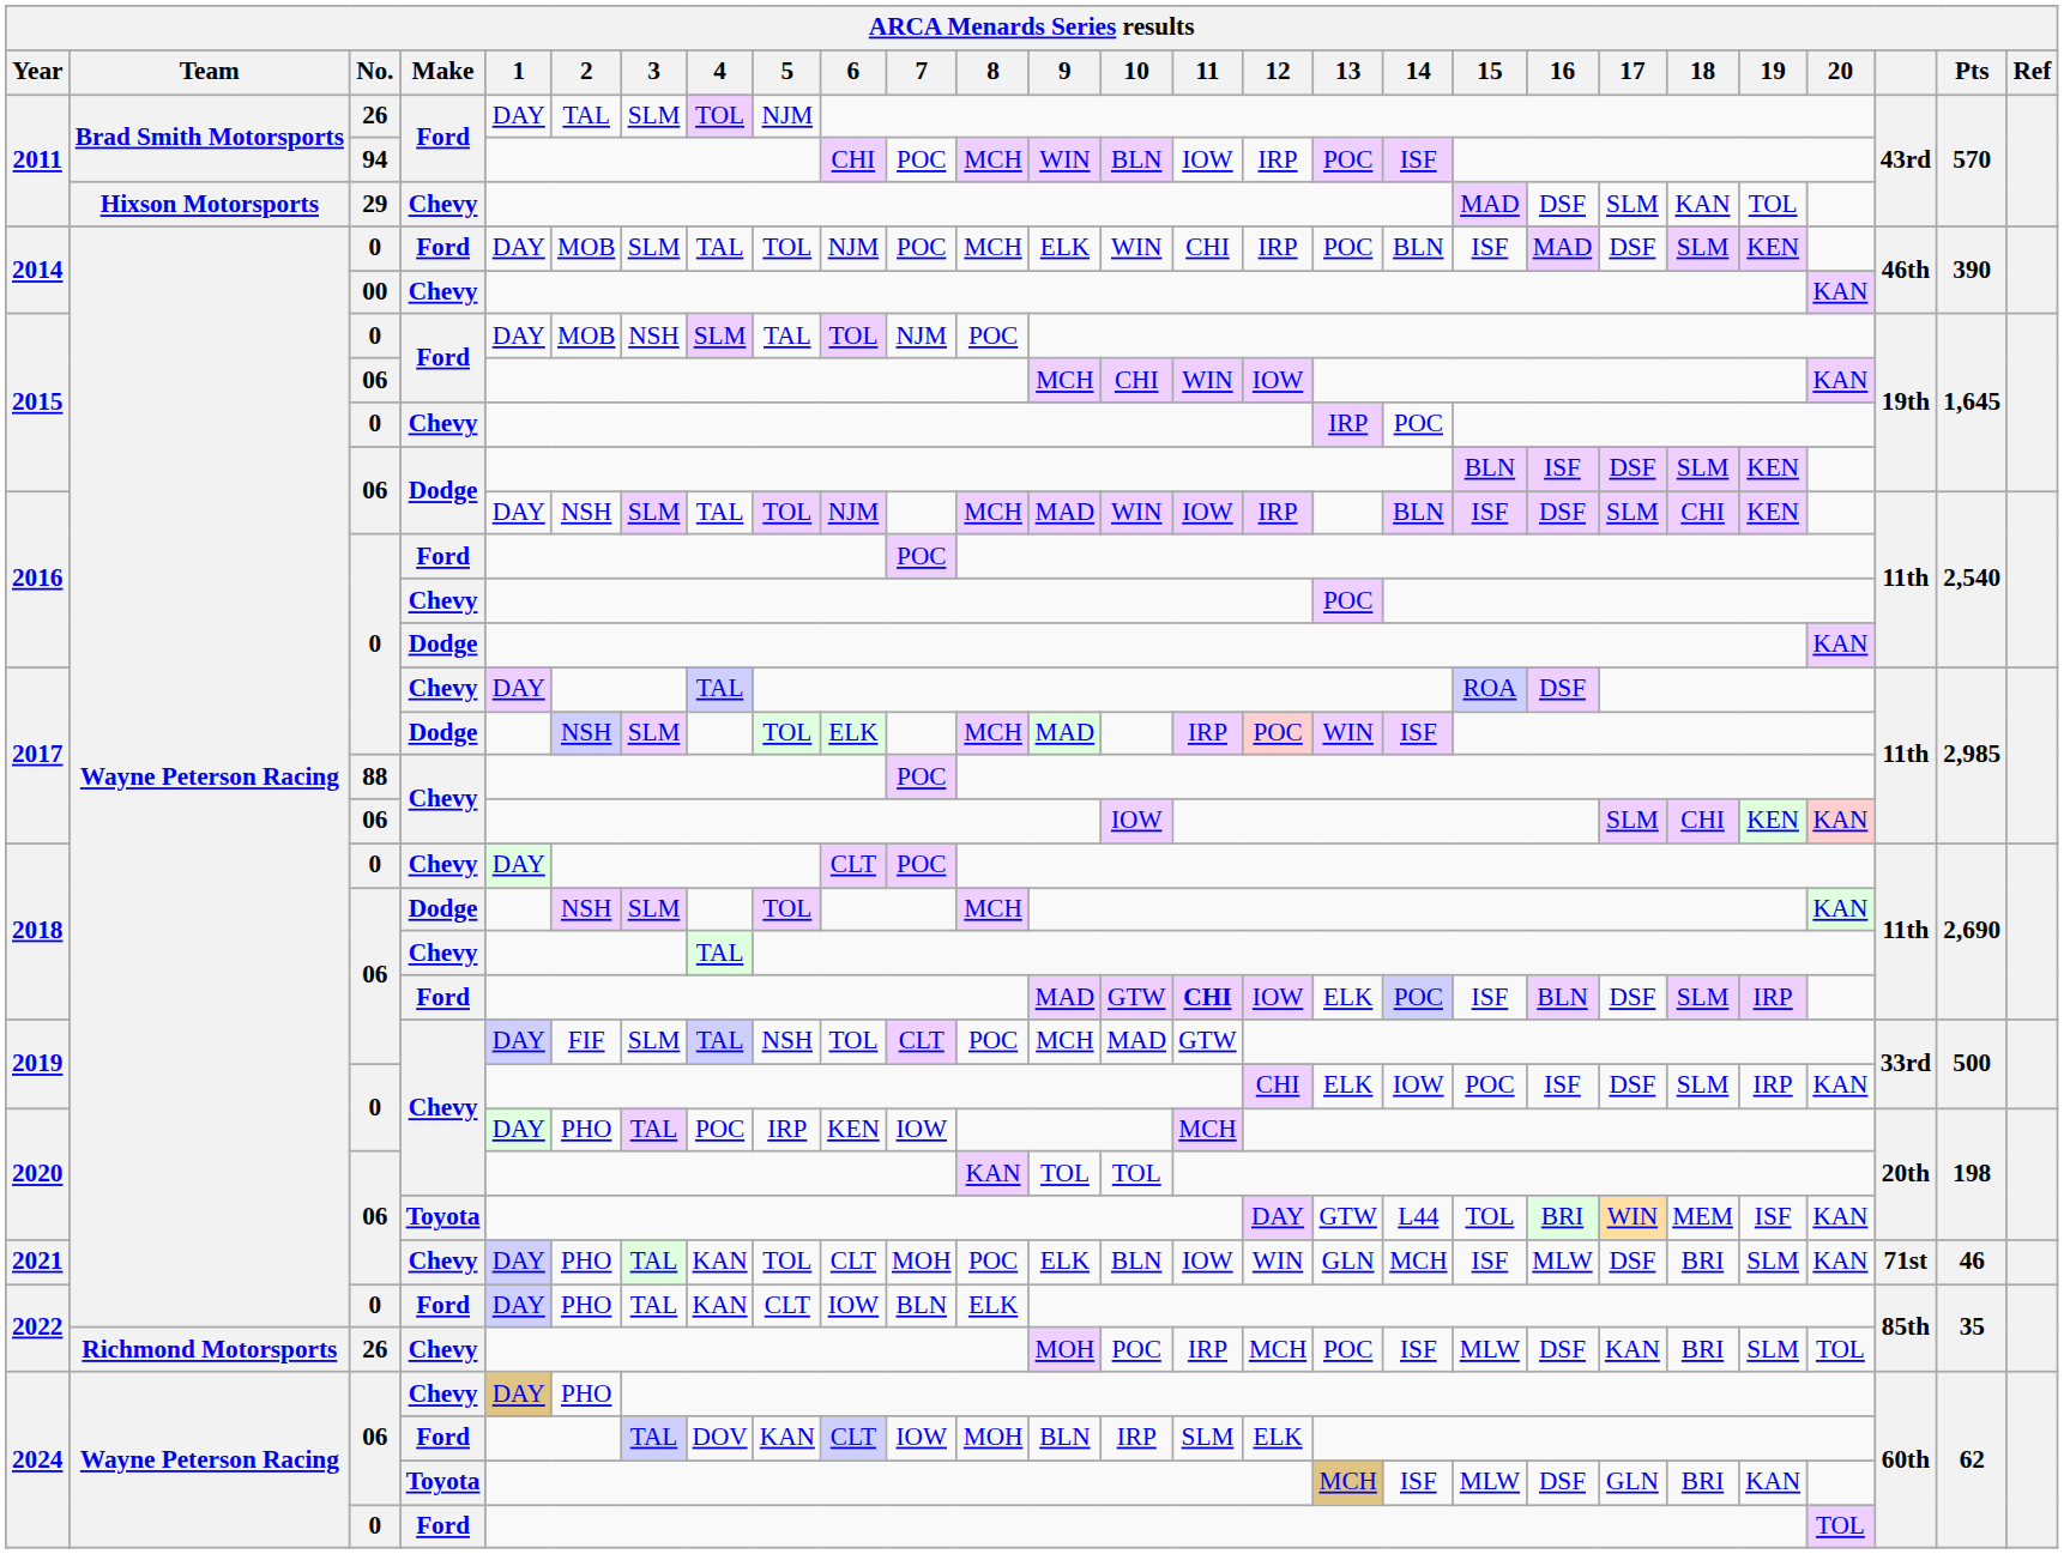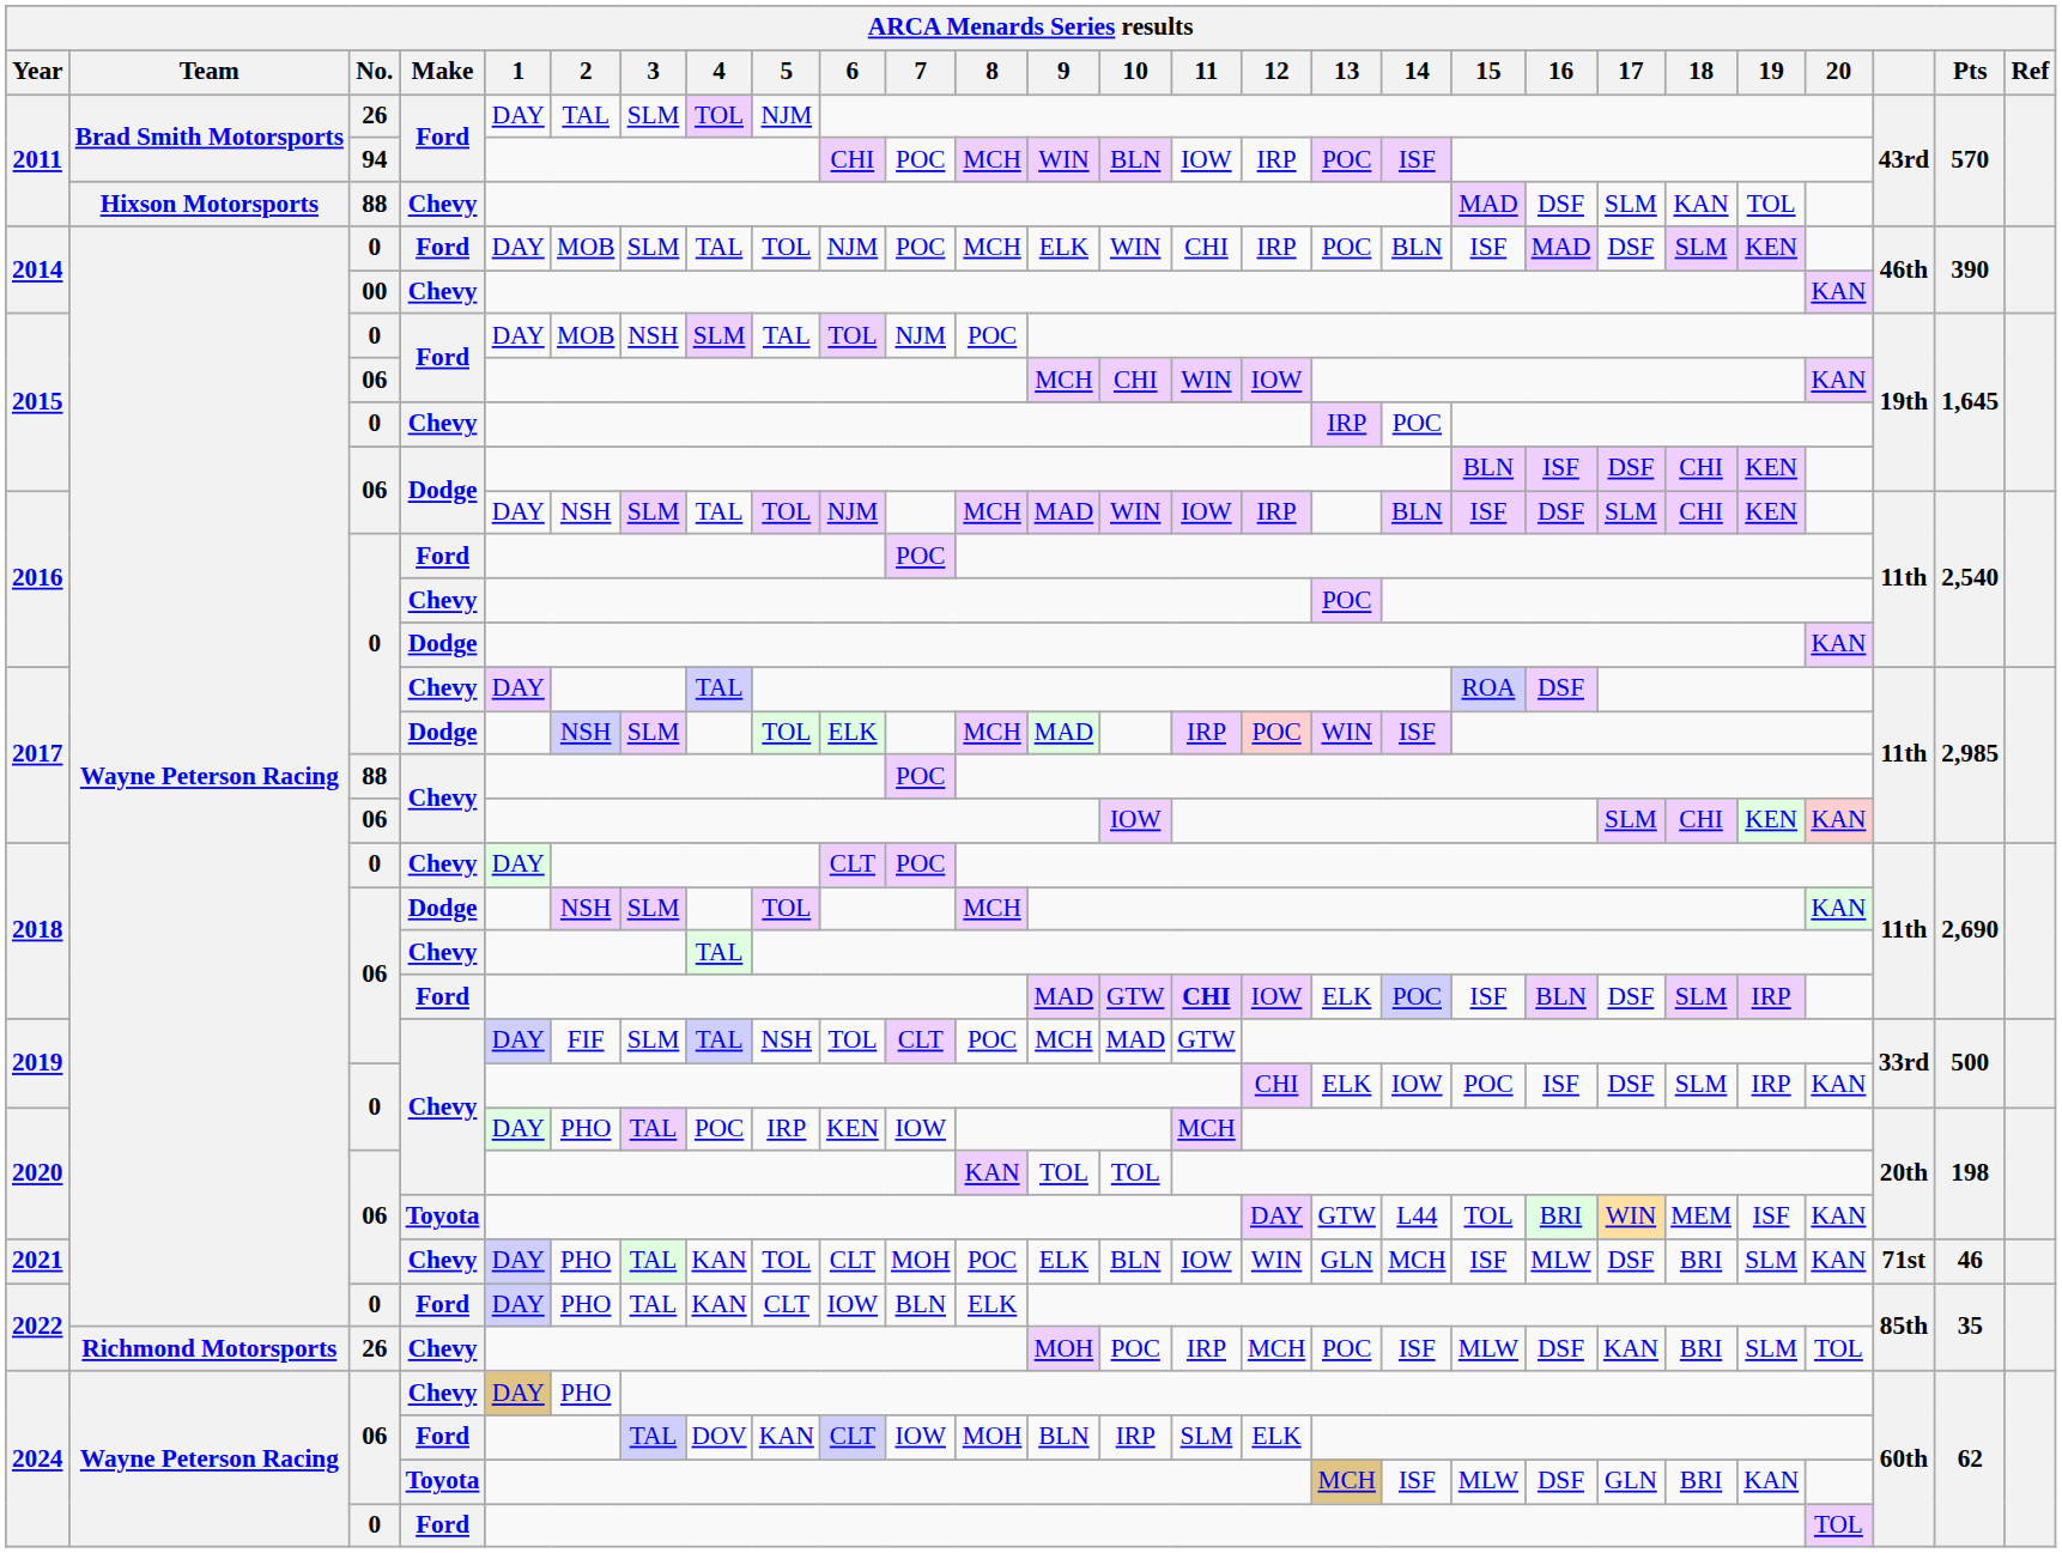 <table class="wikitable" style="text-align:center; font-size:75%">
 <tr>
 <th colspan="40"><a href='#'>ARCA Menards Series</a> results</th>
 </tr>
 <tr>
 <th>Year</th>
 <th>Team</th>
 <th>No.</th>
 <th>Make</th>
 <th>1</th>
 <th>2</th>
 <th>3</th>
 <th>4</th>
 <th>5</th>
 <th>6</th>
 <th>7</th>
 <th>8</th>
 <th>9</th>
 <th>10</th>
 <th>11</th>
 <th>12</th>
 <th>13</th>
 <th>14</th>
 <th>15</th>
 <th>16</th>
 <th>17</th>
 <th>18</th>
 <th>19</th>
 <th>20</th>
 <th></th>
 <th>Pts</th>
 <th>Ref</th>
 </tr>
 <tr>
 <th rowspan=3><a href='#'>2011</a></th>
 <th rowspan=2><a href='#'>Brad Smith Motorsports</a></th>
 <th>26</th>
 <th rowspan=2><a href='#'>Ford</a></th>
 <td><a href='#'>DAY</a></td>
 <td><a href='#'>TAL</a></td>
 <td><a href='#'>SLM</a></td>
 <td style="background:#EFCFFF;"><a href='#'>TOL</a><br></td>
 <td><a href='#'>NJM</a></td>
 <td colspan=15></td>
 <th rowspan=3>43rd</th>
 <th rowspan=3>570</th>
 <th rowspan=3></th>
 </tr>
 <tr>
 <th>94</th>
 <td colspan=5></td>
 <td style="background:#EFCFFF;"><a href='#'>CHI</a><br></td>
 <td><a href='#'>POC</a></td>
 <td style="background:#EFCFFF;"><a href='#'>MCH</a><br></td>
 <td style="background:#EFCFFF;"><a href='#'>WIN</a><br></td>
 <td style="background:#EFCFFF;"><a href='#'>BLN</a><br></td>
 <td><a href='#'>IOW</a></td>
 <td><a href='#'>IRP</a></td>
 <td style="background:#EFCFFF;"><a href='#'>POC</a><br></td>
 <td style="background:#EFCFFF;"><a href='#'>ISF</a><br></td>
 <td colspan=6></td>
 </tr>
 <tr>
 <th><a href='#'>Hixson Motorsports</a></th>
-<th>29</th>
+<th>88</th>
 <th><a href='#'>Chevy</a></th>
 <td colspan=14></td>
 <td style="background:#EFCFFF;"><a href='#'>MAD</a><br></td>
 <td><a href='#'>DSF</a></td>
 <td><a href='#'>SLM</a></td>
 <td><a href='#'>KAN</a></td>
 <td><a href='#'>TOL</a></td>
 <td></td>
 </tr>
 <tr>
 <th rowspan=2><a href='#'>2014</a></th>
 <th rowspan=25><a href='#'>Wayne Peterson Racing</a></th>
 <th>0</th>
 <th><a href='#'>Ford</a></th>
 <td><a href='#'>DAY</a></td>
 <td><a href='#'>MOB</a></td>
 <td><a href='#'>SLM</a></td>
 <td><a href='#'>TAL</a></td>
 <td><a href='#'>TOL</a></td>
 <td><a href='#'>NJM</a></td>
 <td><a href='#'>POC</a></td>
 <td><a href='#'>MCH</a></td>
 <td><a href='#'>ELK</a></td>
 <td><a href='#'>WIN</a></td>
 <td><a href='#'>CHI</a></td>
 <td><a href='#'>IRP</a></td>
 <td><a href='#'>POC</a></td>
 <td><a href='#'>BLN</a></td>
 <td><a href='#'>ISF</a></td>
 <td style="background:#EFCFFF;"><a href='#'>MAD</a><br></td>
 <td><a href='#'>DSF</a></td>
 <td style="background:#EFCFFF;"><a href='#'>SLM</a><br></td>
 <td style="background:#EFCFFF;"><a href='#'>KEN</a><br></td>
 <td></td>
 <th rowspan=2>46th</th>
 <th rowspan=2>390</th>
 <th rowspan=2></th>
 </tr>
 <tr>
 <th>00</th>
 <th><a href='#'>Chevy</a></th>
 <td colspan=19></td>
 <td style="background:#EFCFFF;"><a href='#'>KAN</a><br></td>
 </tr>
 <tr>
 <th rowspan=4><a href='#'>2015</a></th>
 <th>0</th>
 <th rowspan=2><a href='#'>Ford</a></th>
 <td><a href='#'>DAY</a></td>
 <td><a href='#'>MOB</a></td>
 <td><a href='#'>NSH</a></td>
 <td style="background:#EFCFFF;"><a href='#'>SLM</a><br></td>
 <td><a href='#'>TAL</a></td>
 <td style="background:#EFCFFF;"><a href='#'>TOL</a><br></td>
 <td><a href='#'>NJM</a></td>
 <td><a href='#'>POC</a></td>
 <td colspan=12></td>
 <th rowspan=4>19th</th>
 <th rowspan=4>1,645</th>
 <th rowspan=4></th>
 </tr>
 <tr>
 <th>06</th>
 <td colspan=8></td>
 <td style="background:#EFCFFF;"><a href='#'>MCH</a><br></td>
 <td style="background:#EFCFFF;"><a href='#'>CHI</a><br></td>
 <td style="background:#EFCFFF;"><a href='#'>WIN</a><br></td>
 <td style="background:#EFCFFF;"><a href='#'>IOW</a><br></td>
 <td colspan=7></td>
 <td style="background:#EFCFFF;"><a href='#'>KAN</a><br></td>
 </tr>
 <tr>
 <th>0</th>
 <th><a href='#'>Chevy</a></th>
 <td colspan=12></td>
 <td style="background:#EFCFFF;"><a href='#'>IRP</a><br></td>
 <td><a href='#'>POC</a></td>
 <td colspan=6></td>
 </tr>
 <tr>
 <th rowspan=2>06</th>
 <th rowspan=2><a href='#'>Dodge</a></th>
 <td colspan=14></td>
 <td style="background:#EFCFFF;"><a href='#'>BLN</a><br></td>
 <td style="background:#EFCFFF;"><a href='#'>ISF</a><br></td>
 <td style="background:#EFCFFF;"><a href='#'>DSF</a><br></td>
-<td style="background:#EFCFFF;"><a href='#'>SLM</a><br></td>
+<td style="background:#EFCFFF;"><a href='#'>CHI</a><br></td>
 <td style="background:#EFCFFF;"><a href='#'>KEN</a><br></td>
 <td></td>
 </tr>
 <tr>
 <th rowspan=4><a href='#'>2016</a></th>
 <td><a href='#'>DAY</a></td>
 <td><a href='#'>NSH</a></td>
 <td style="background:#EFCFFF;"><a href='#'>SLM</a><br></td>
 <td><a href='#'>TAL</a></td>
 <td style="background:#EFCFFF;"><a href='#'>TOL</a><br></td>
 <td style="background:#EFCFFF;"><a href='#'>NJM</a><br></td>
 <td></td>
 <td style="background:#EFCFFF;"><a href='#'>MCH</a><br></td>
 <td style="background:#EFCFFF;"><a href='#'>MAD</a><br></td>
 <td style="background:#EFCFFF;"><a href='#'>WIN</a><br></td>
 <td style="background:#EFCFFF;"><a href='#'>IOW</a><br></td>
 <td style="background:#EFCFFF;"><a href='#'>IRP</a><br></td>
 <td></td>
 <td style="background:#EFCFFF;"><a href='#'>BLN</a><br></td>
 <td style="background:#EFCFFF;"><a href='#'>ISF</a><br></td>
 <td style="background:#EFCFFF;"><a href='#'>DSF</a><br></td>
 <td style="background:#EFCFFF;"><a href='#'>SLM</a><br></td>
 <td style="background:#EFCFFF;"><a href='#'>CHI</a><br></td>
 <td style="background:#EFCFFF;"><a href='#'>KEN</a><br></td>
 <td></td>
 <th rowspan=4>11th</th>
 <th rowspan=4>2,540</th>
 <th rowspan=4></th>
 </tr>
 <tr>
 <th rowspan=5>0</th>
 <th><a href='#'>Ford</a></th>
 <td colspan=6></td>
 <td style="background:#EFCFFF;"><a href='#'>POC</a><br></td>
 <td colspan=13></td>
 </tr>
 <tr>
 <th><a href='#'>Chevy</a></th>
 <td colspan=12></td>
 <td style="background:#EFCFFF;"><a href='#'>POC</a><br></td>
 <td colspan=7></td>
 </tr>
 <tr>
 <th><a href='#'>Dodge</a></th>
 <td colspan=19></td>
 <td style="background:#EFCFFF;"><a href='#'>KAN</a><br></td>
 </tr>
 <tr>
 <th rowspan=4><a href='#'>2017</a></th>
 <th><a href='#'>Chevy</a></th>
 <td style="background:#EFCFFF;"><a href='#'>DAY</a><br></td>
 <td colspan=2></td>
 <td style="background:#CFCFFF;"><a href='#'>TAL</a><br></td>
 <td colspan=10></td>
 <td style="background:#CFCFFF;"><a href='#'>ROA</a><br></td>
 <td style="background:#EFCFFF;"><a href='#'>DSF</a><br></td>
 <td colspan=4></td>
 <th rowspan=4>11th</th>
 <th rowspan=4>2,985</th>
 <th rowspan=4></th>
 </tr>
 <tr>
 <th><a href='#'>Dodge</a></th>
 <td></td>
 <td style="background:#CFCFFF;"><a href='#'>NSH</a><br></td>
 <td style="background:#EFCFFF;"><a href='#'>SLM</a><br></td>
 <td></td>
 <td style="background:#DFFFDF;"><a href='#'>TOL</a><br></td>
 <td style="background:#DFFFDF;"><a href='#'>ELK</a><br></td>
 <td></td>
 <td style="background:#EFCFFF;"><a href='#'>MCH</a><br></td>
 <td style="background:#DFFFDF;"><a href='#'>MAD</a><br></td>
 <td></td>
 <td style="background:#EFCFFF;"><a href='#'>IRP</a><br></td>
 <td style="background:#FFCFCF;"><a href='#'>POC</a><br></td>
 <td style="background:#EFCFFF;"><a href='#'>WIN</a><br></td>
 <td style="background:#EFCFFF;"><a href='#'>ISF</a><br></td>
 <td colspan=6></td>
 </tr>
 <tr>
 <th>88</th>
 <th rowspan=2><a href='#'>Chevy</a></th>
 <td colspan=6></td>
 <td style="background:#EFCFFF;"><a href='#'>POC</a><br></td>
 <td colspan=13></td>
 </tr>
 <tr>
 <th>06</th>
 <td colspan=9></td>
 <td style="background:#EFCFFF;"><a href='#'>IOW</a><br></td>
 <td colspan=6></td>
 <td style="background:#EFCFFF;"><a href='#'>SLM</a><br></td>
 <td style="background:#EFCFFF;"><a href='#'>CHI</a><br></td>
 <td style="background:#DFFFDF;"><a href='#'>KEN</a><br></td>
 <td style="background:#FFCFCF;"><a href='#'>KAN</a><br></td>
 </tr>
 <tr>
 <th rowspan=4><a href='#'>2018</a></th>
 <th>0</th>
 <th><a href='#'>Chevy</a></th>
 <td style="background:#DFFFDF;"><a href='#'>DAY</a><br></td>
 <td colspan=4></td>
 <td style="background:#EFCFFF;"><a href='#'>CLT</a><br></td>
 <td style="background:#EFCFFF;"><a href='#'>POC</a><br></td>
 <td colspan=13></td>
 <th rowspan=4>11th</th>
 <th rowspan=4>2,690</th>
 <th rowspan=4></th>
 </tr>
 <tr>
 <th rowspan=4>06</th>
 <th><a href='#'>Dodge</a></th>
 <td></td>
 <td style="background:#EFCFFF;"><a href='#'>NSH</a><br></td>
 <td style="background:#EFCFFF;"><a href='#'>SLM</a><br></td>
 <td></td>
 <td style="background:#EFCFFF;"><a href='#'>TOL</a><br></td>
 <td colspan=2></td>
 <td style="background:#EFCFFF;"><a href='#'>MCH</a><br></td>
 <td colspan=11></td>
 <td style="background:#DFFFDF;"><a href='#'>KAN</a><br></td>
 </tr>
 <tr>
 <th><a href='#'>Chevy</a></th>
 <td colspan=3></td>
 <td style="background:#DFFFDF;"><a href='#'>TAL</a><br></td>
 <td colspan=16></td>
 </tr>
 <tr>
 <th><a href='#'>Ford</a></th>
 <td colspan=8></td>
 <td style="background:#EFCFFF;"><a href='#'>MAD</a><br></td>
 <td style="background:#EFCFFF;"><a href='#'>GTW</a><br></td>
 <td style="background:#EFCFFF;"><strong><a href='#'>CHI</a><br></strong></td>
 <td style="background:#EFCFFF;"><a href='#'>IOW</a><br></td>
 <td><a href='#'>ELK</a></td>
 <td style="background:#CFCFFF;"><a href='#'>POC</a><br></td>
 <td><a href='#'>ISF</a></td>
 <td style="background:#EFCFFF;"><a href='#'>BLN</a><br></td>
 <td><a href='#'>DSF</a></td>
 <td style="background:#EFCFFF;"><a href='#'>SLM</a><br></td>
 <td style="background:#EFCFFF;"><a href='#'>IRP</a><br></td>
 <td></td>
 </tr>
 <tr>
 <th rowspan=2><a href='#'>2019</a></th>
 <th rowspan=4><a href='#'>Chevy</a></th>
 <td style="background:#CFCFFF;"><a href='#'>DAY</a><br></td>
 <td><a href='#'>FIF</a></td>
 <td><a href='#'>SLM</a></td>
 <td style="background:#CFCFFF;"><a href='#'>TAL</a><br></td>
 <td><a href='#'>NSH</a></td>
 <td><a href='#'>TOL</a></td>
 <td style="background:#EFCFFF;"><a href='#'>CLT</a><br></td>
 <td><a href='#'>POC</a></td>
 <td><a href='#'>MCH</a></td>
 <td><a href='#'>MAD</a></td>
 <td><a href='#'>GTW</a></td>
 <td colspan=9></td>
 <th rowspan=2>33rd</th>
 <th rowspan=2>500</th>
 <th rowspan=2></th>
 </tr>
 <tr>
 <th rowspan=2>0</th>
 <td colspan=11></td>
 <td style="background:#EFCFFF;"><a href='#'>CHI</a><br></td>
 <td><a href='#'>ELK</a></td>
 <td><a href='#'>IOW</a></td>
 <td><a href='#'>POC</a></td>
 <td><a href='#'>ISF</a></td>
 <td><a href='#'>DSF</a></td>
 <td><a href='#'>SLM</a></td>
 <td><a href='#'>IRP</a></td>
 <td><a href='#'>KAN</a></td>
 </tr>
 <tr>
 <th rowspan=3><a href='#'>2020</a></th>
 <td style="background:#DFFFDF;"><a href='#'>DAY</a><br></td>
 <td><a href='#'>PHO</a></td>
 <td style="background:#EFCFFF;"><a href='#'>TAL</a><br></td>
 <td><a href='#'>POC</a></td>
 <td><a href='#'>IRP</a></td>
 <td><a href='#'>KEN</a></td>
 <td><a href='#'>IOW</a></td>
 <td colspan=3></td>
 <td style="background:#EFCFFF;"><a href='#'>MCH</a><br></td>
 <td colspan=9></td>
 <th rowspan=3>20th</th>
 <th rowspan=3>198</th>
 <th rowspan=3></th>
 </tr>
 <tr>
 <th rowspan=3>06</th>
 <td colspan=7></td>
 <td style="background:#EFCFFF;"><a href='#'>KAN</a><br></td>
 <td><a href='#'>TOL</a></td>
 <td><a href='#'>TOL</a></td>
 <td colspan=10></td>
 </tr>
 <tr>
 <th><a href='#'>Toyota</a></th>
 <td colspan=11></td>
 <td style="background:#EFCFFF;"><a href='#'>DAY</a><br></td>
 <td><a href='#'>GTW</a></td>
 <td><a href='#'>L44</a></td>
 <td><a href='#'>TOL</a></td>
 <td style="background:#DFFFDF;"><a href='#'>BRI</a><br></td>
 <td style="background:#FFDF9F;"><a href='#'>WIN</a><br></td>
 <td><a href='#'>MEM</a></td>
 <td><a href='#'>ISF</a></td>
 <td><a href='#'>KAN</a></td>
 </tr>
 <tr>
 <th><a href='#'>2021</a></th>
 <th><a href='#'>Chevy</a></th>
 <td style="background:#CFCFFF;"><a href='#'>DAY</a><br></td>
 <td><a href='#'>PHO</a></td>
 <td style="background:#DFFFDF;"><a href='#'>TAL</a><br></td>
 <td><a href='#'>KAN</a></td>
 <td><a href='#'>TOL</a></td>
 <td><a href='#'>CLT</a></td>
 <td><a href='#'>MOH</a></td>
 <td><a href='#'>POC</a></td>
 <td><a href='#'>ELK</a></td>
 <td><a href='#'>BLN</a></td>
 <td><a href='#'>IOW</a></td>
 <td><a href='#'>WIN</a></td>
 <td><a href='#'>GLN</a></td>
 <td><a href='#'>MCH</a></td>
 <td><a href='#'>ISF</a></td>
 <td><a href='#'>MLW</a></td>
 <td><a href='#'>DSF</a></td>
 <td><a href='#'>BRI</a></td>
 <td><a href='#'>SLM</a></td>
 <td><a href='#'>KAN</a></td>
 <th>71st</th>
 <th>46</th>
 <th></th>
 </tr>
 <tr>
 <th rowspan=2><a href='#'>2022</a></th>
 <th>0</th>
 <th><a href='#'>Ford</a></th>
 <td style="background:#CFCFFF;"><a href='#'>DAY</a><br></td>
 <td><a href='#'>PHO</a></td>
 <td><a href='#'>TAL</a></td>
 <td><a href='#'>KAN</a></td>
 <td><a href='#'>CLT</a></td>
 <td><a href='#'>IOW</a></td>
 <td><a href='#'>BLN</a></td>
 <td><a href='#'>ELK</a></td>
 <td colspan=12></td>
 <th rowspan=2>85th</th>
 <th rowspan=2>35</th>
 <th rowspan=2></th>
 </tr>
 <tr>
 <th><a href='#'>Richmond Motorsports</a></th>
 <th>26</th>
 <th><a href='#'>Chevy</a></th>
 <td colspan=8></td>
 <td style="background:#EFCFFF;"><a href='#'>MOH</a><br></td>
 <td><a href='#'>POC</a></td>
 <td><a href='#'>IRP</a></td>
 <td><a href='#'>MCH</a></td>
 <td><a href='#'>POC</a></td>
 <td><a href='#'>ISF</a></td>
 <td><a href='#'>MLW</a></td>
 <td><a href='#'>DSF</a></td>
 <td><a href='#'>KAN</a></td>
 <td><a href='#'>BRI</a></td>
 <td><a href='#'>SLM</a></td>
 <td><a href='#'>TOL</a></td>
 </tr>
 <tr>
 <th rowspan=4><a href='#'>2024</a></th>
 <th rowspan=4><a href='#'>Wayne Peterson Racing</a></th>
 <th rowspan=3>06</th>
 <th><a href='#'>Chevy</a></th>
 <td style="background:#DFC484;"><a href='#'>DAY</a><br></td>
 <td><a href='#'>PHO</a></td>
 <td colspan=18></td>
 <th rowspan=4>60th</th>
 <th rowspan=4>62</th>
 <th rowspan=4></th>
 </tr>
 <tr>
 <th><a href='#'>Ford</a></th>
 <td colspan=2></td>
 <td style="background:#CFCFFF;"><a href='#'>TAL</a><br></td>
 <td><a href='#'>DOV</a></td>
 <td><a href='#'>KAN</a></td>
 <td style="background:#CFCFFF;"><a href='#'>CLT</a><br></td>
 <td><a href='#'>IOW</a></td>
 <td><a href='#'>MOH</a></td>
 <td><a href='#'>BLN</a></td>
 <td><a href='#'>IRP</a></td>
 <td><a href='#'>SLM</a></td>
 <td><a href='#'>ELK</a></td>
 <td colspan=8></td>
 </tr>
 <tr>
 <th><a href='#'>Toyota</a></th>
 <td colspan=12></td>
 <td style="background:#DFC484;"><a href='#'>MCH</a><br></td>
 <td><a href='#'>ISF</a></td>
 <td><a href='#'>MLW</a></td>
 <td><a href='#'>DSF</a></td>
 <td><a href='#'>GLN</a></td>
 <td><a href='#'>BRI</a></td>
 <td><a href='#'>KAN</a></td>
 <td></td>
 </tr>
 <tr>
 <th>0</th>
 <th><a href='#'>Ford</a></th>
 <td colspan=19></td>
 <td style="background:#EFCFFF;"><a href='#'>TOL</a><br></td>
 </tr>
 </table>
